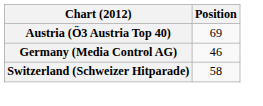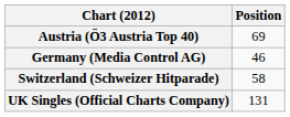 <table class="wikitable sortable plainrowheaders" style="text-align:center;">
 <tr>
 <th>Chart (2012)</th>
 <th>Position</th>
 </tr>
 <tr>
 <th scope="row">Austria (Ö3 Austria Top 40)</th>
 <td style="text-align:center;">69</td>
 </tr>
 <tr>
 <th scope="row">Germany (Media Control AG)</th>
 <td style="text-align:center;">46</td>
 </tr>
 <tr>
 <th scope="row">Switzerland (Schweizer Hitparade)</th>
 <td style="text-align:center;">58</td>
 </tr>
+<tr>
+<th scope="row">UK Singles (Official Charts Company)</th>
+<td style="text-align:center;">131</td>
+</tr>
 </table>
